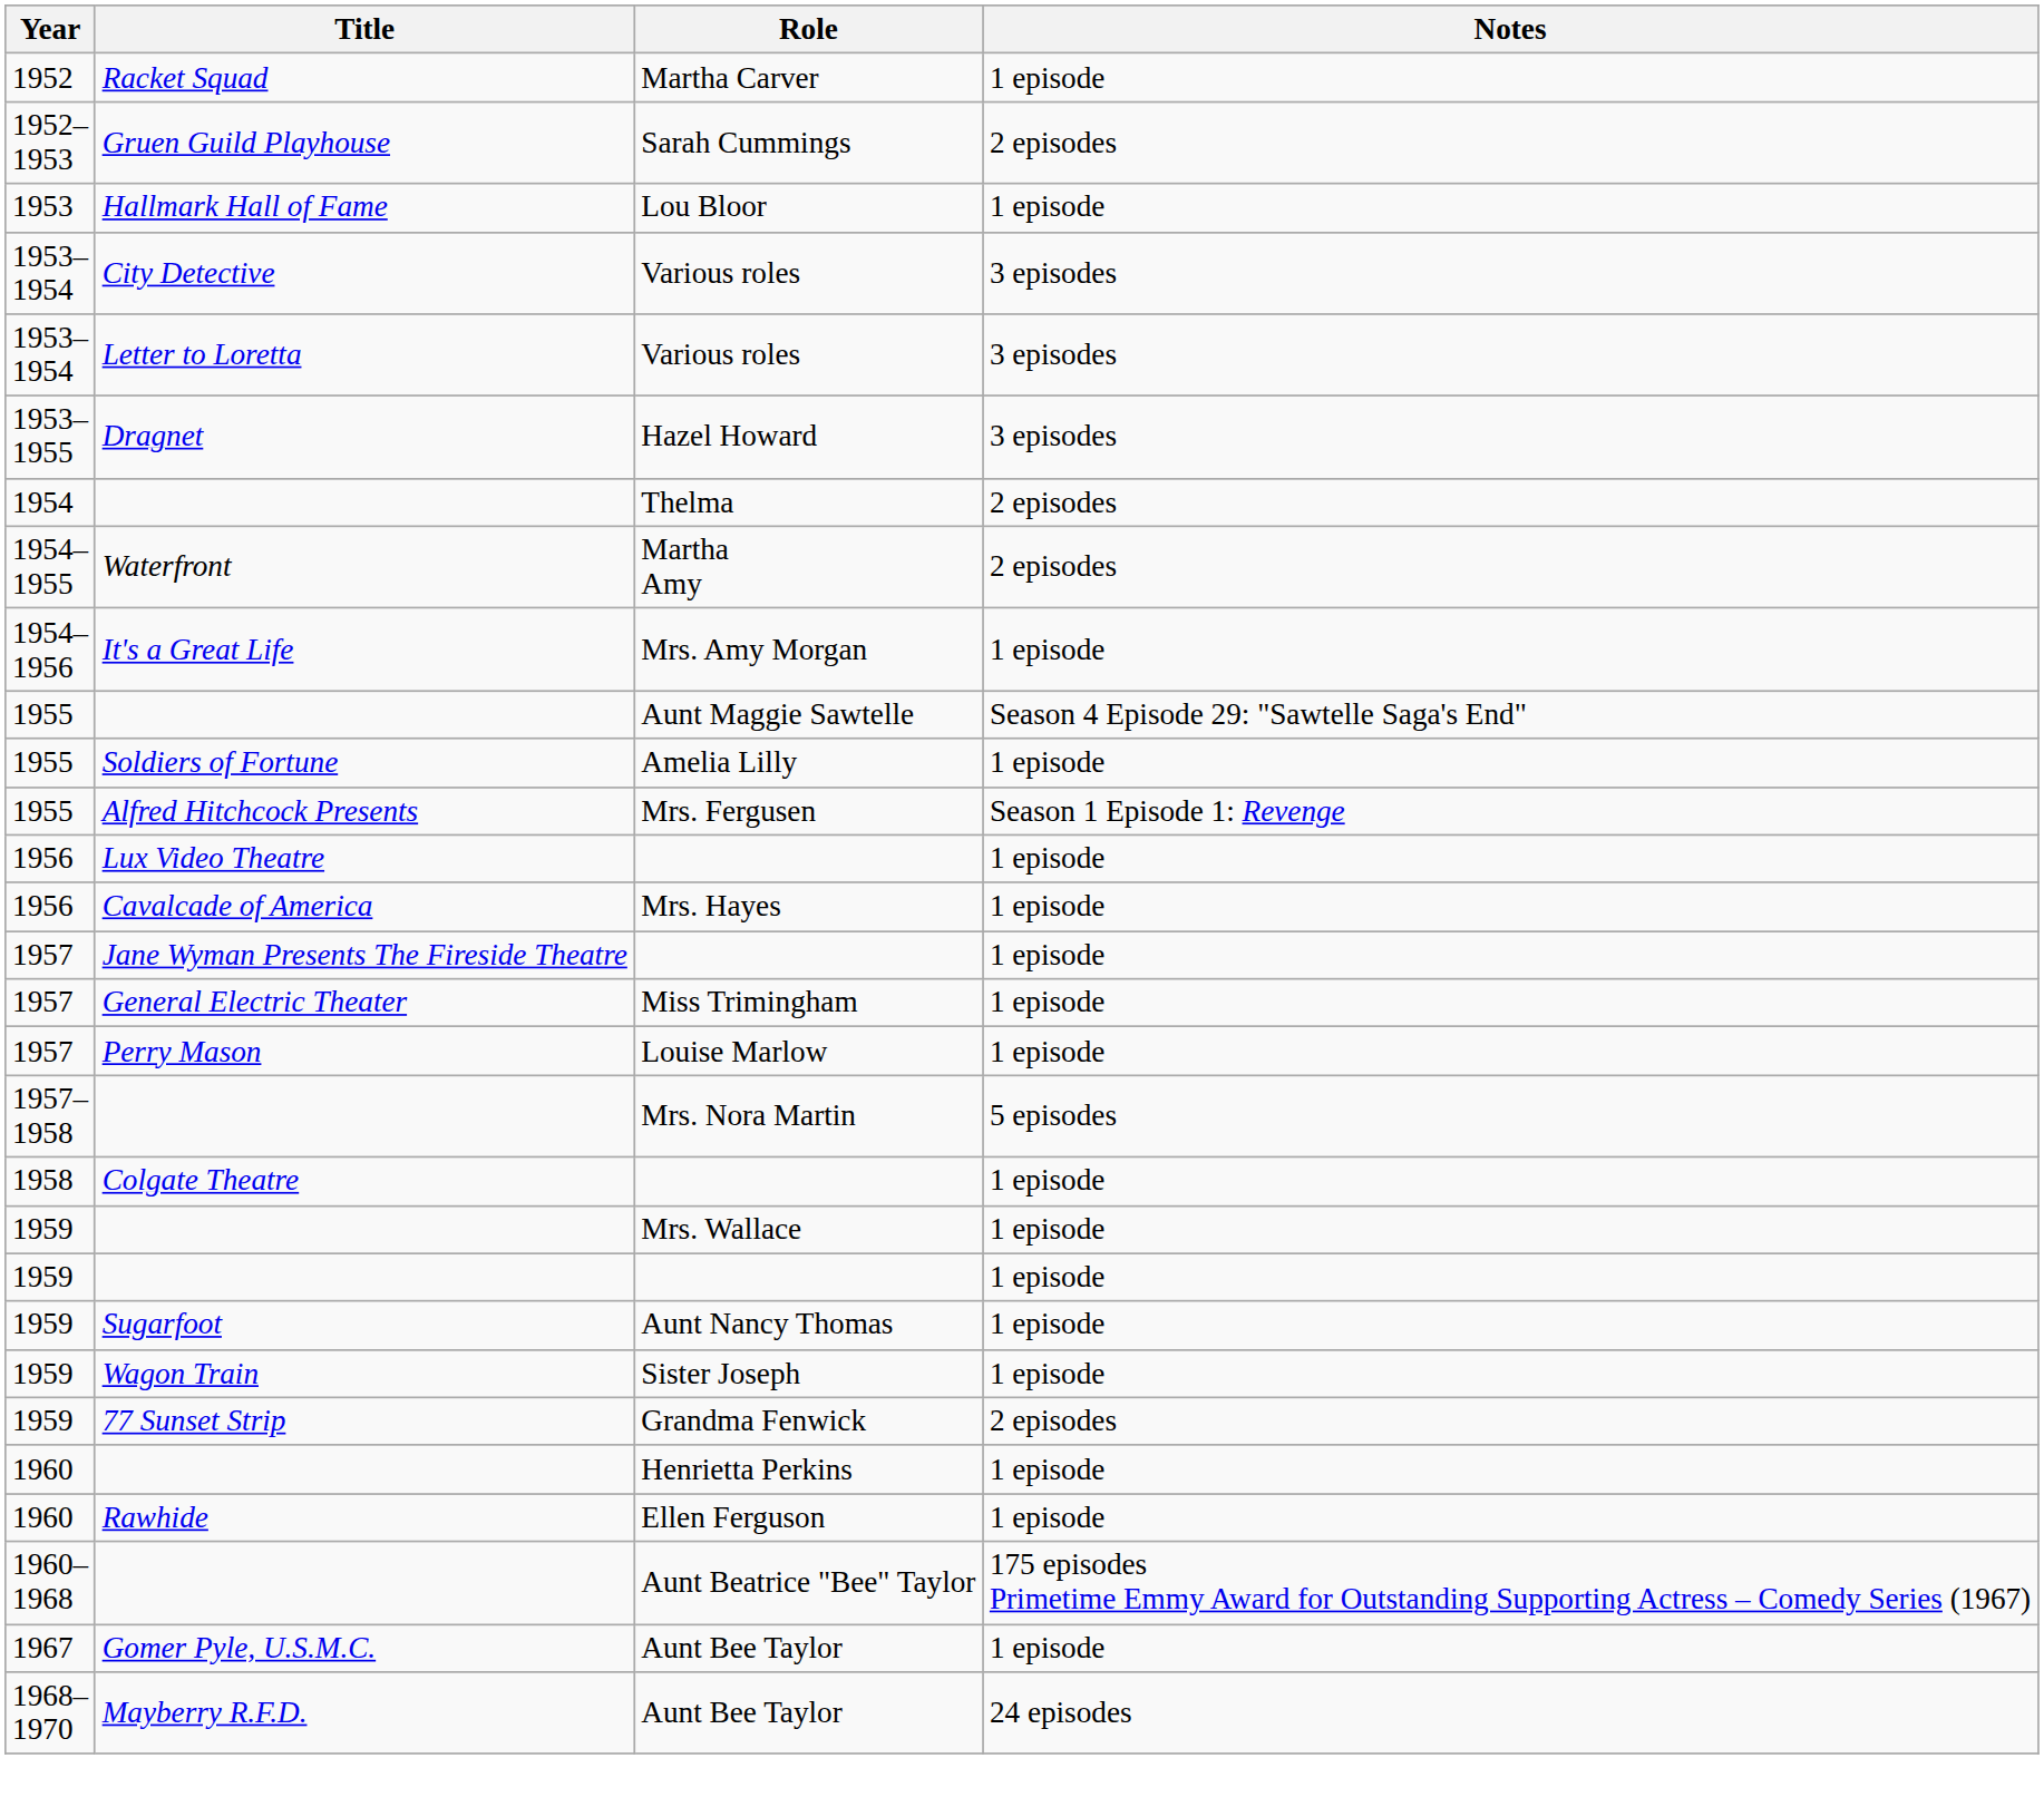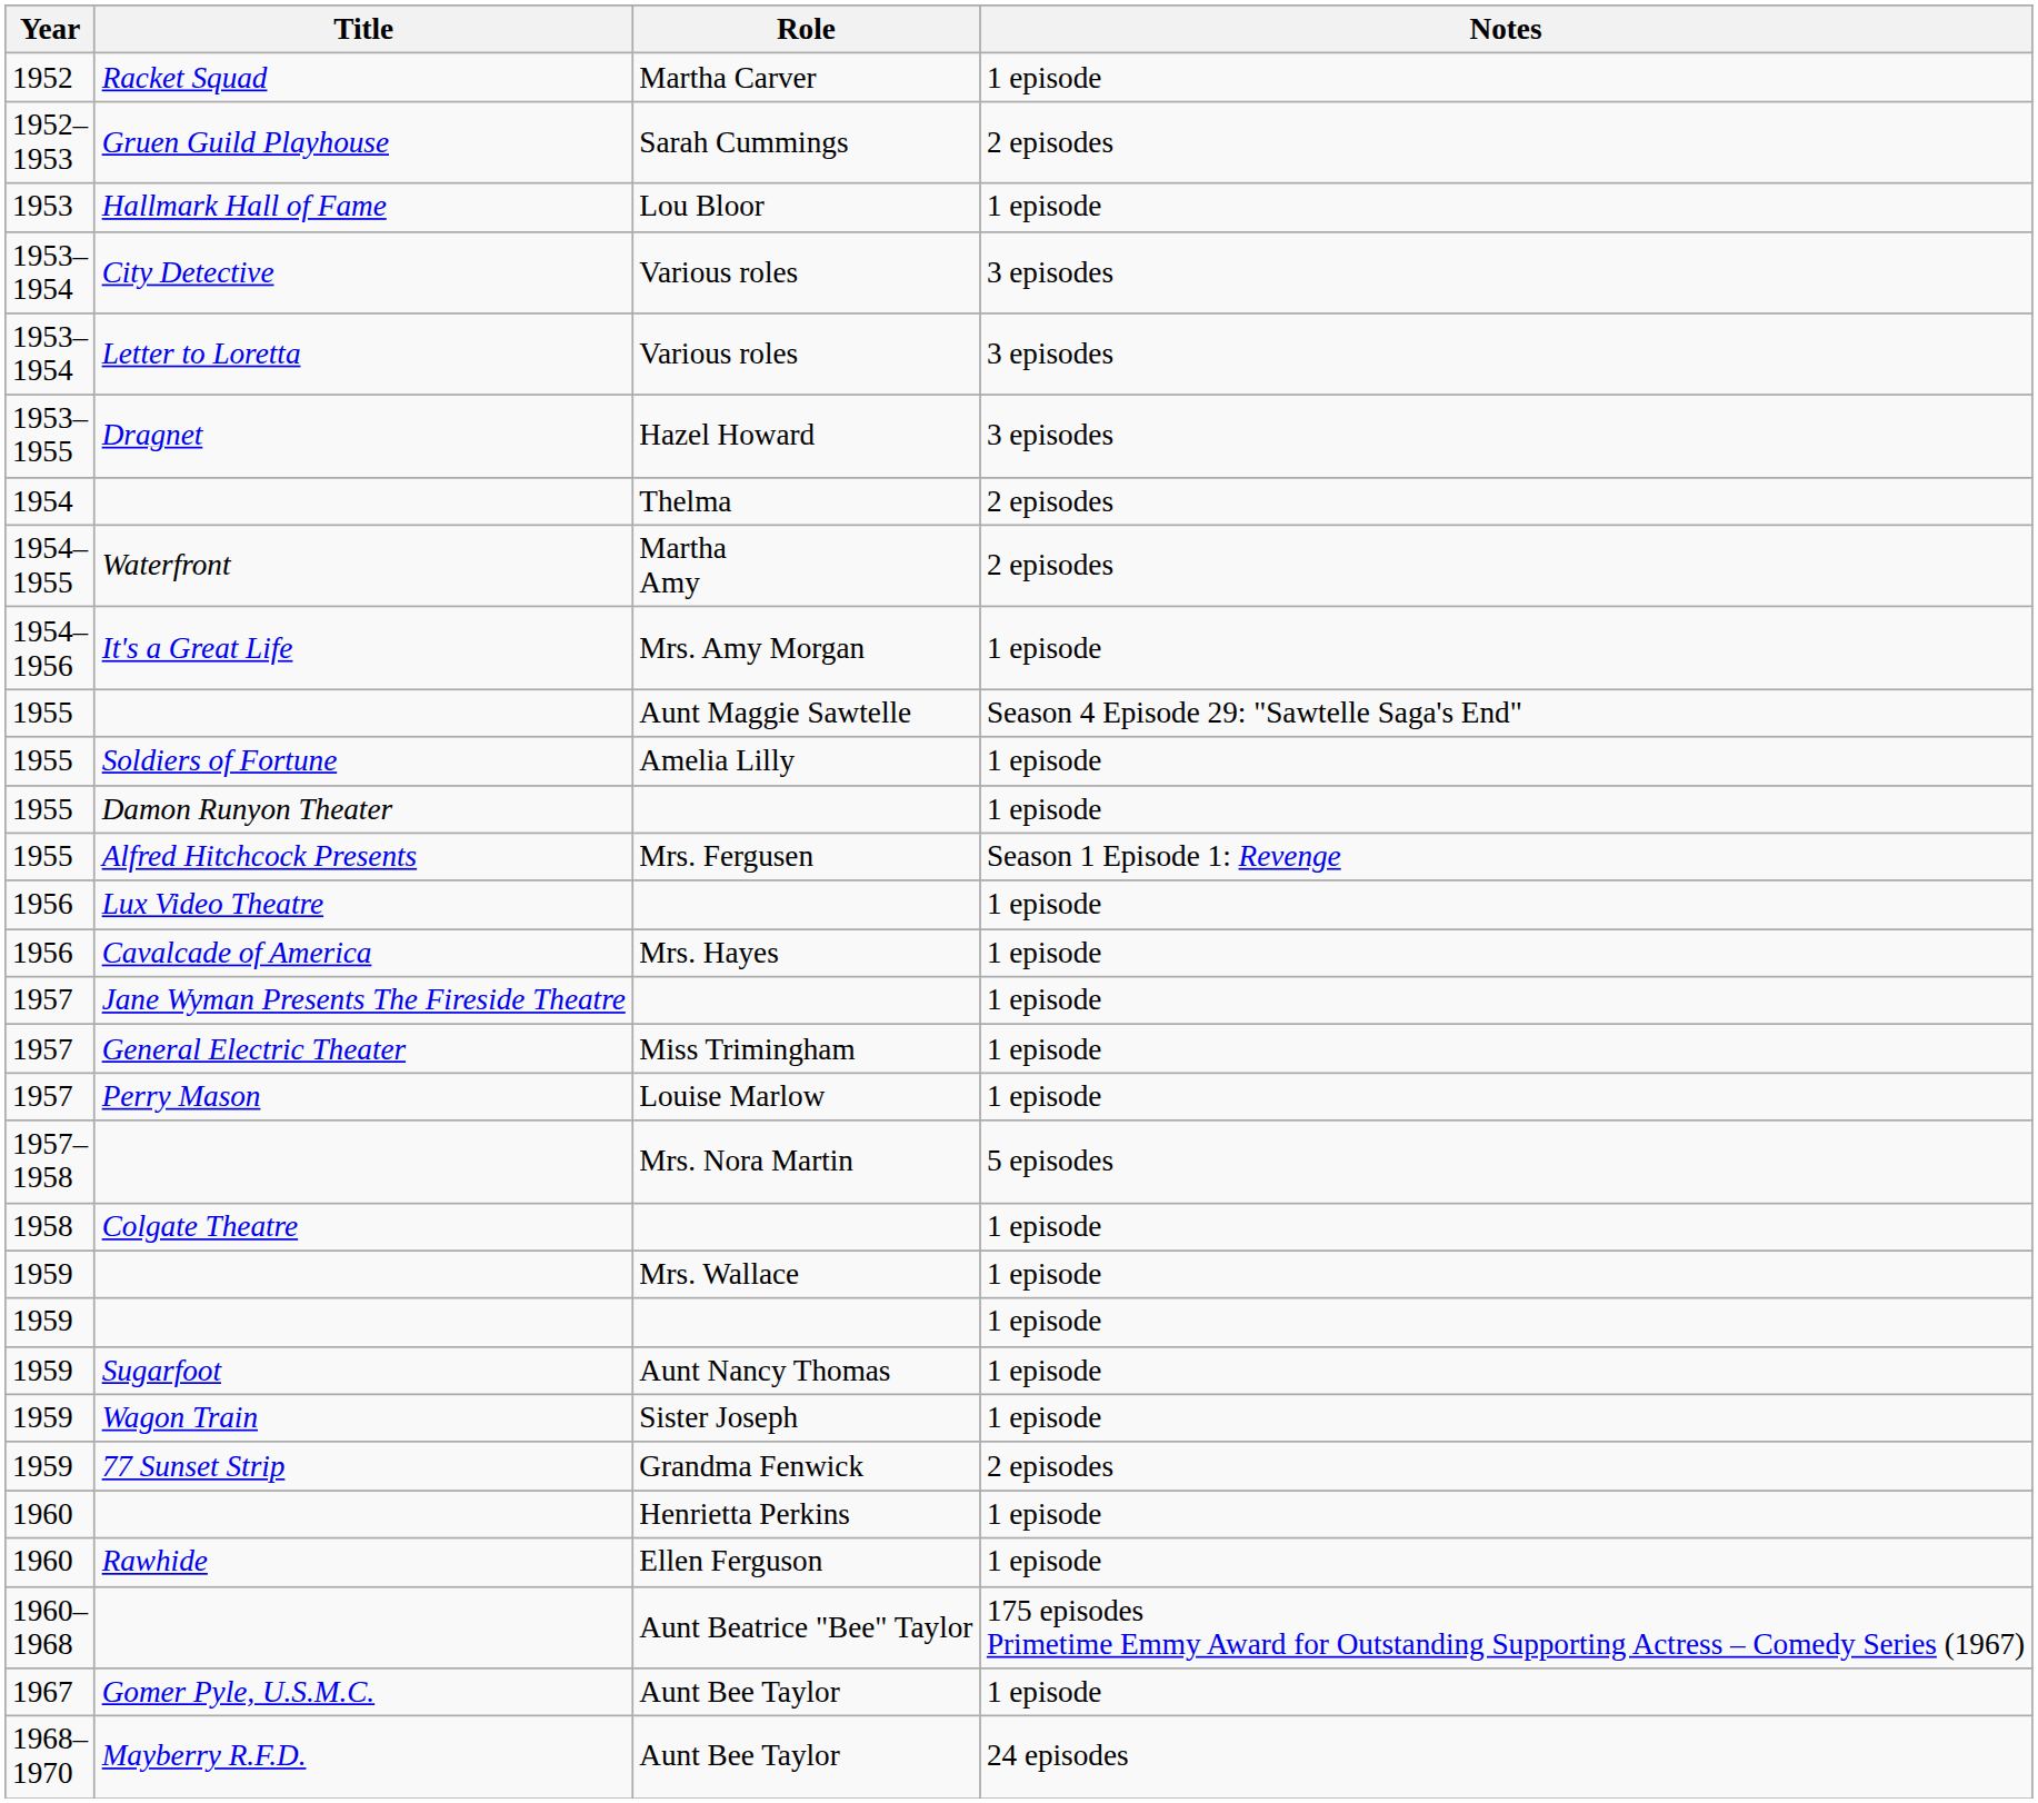 <table class="wikitable sortable">
 <tr>
 <th>Year</th>
 <th>Title</th>
 <th>Role</th>
 <th class="unsortable">Notes</th>
 </tr>
 <tr>
 <td>1952</td>
 <td><em><a href='#'>Racket Squad</a></em></td>
 <td>Martha Carver</td>
 <td>1 episode</td>
 </tr>
 <tr>
 <td>1952–<br>1953</td>
 <td><em><a href='#'>Gruen Guild Playhouse</a></em></td>
 <td>Sarah Cummings</td>
 <td>2 episodes</td>
 </tr>
 <tr>
 <td>1953</td>
 <td><em><a href='#'>Hallmark Hall of Fame</a></em></td>
 <td>Lou Bloor</td>
 <td>1 episode</td>
 </tr>
 <tr>
 <td>1953–<br>1954</td>
 <td><em><a href='#'>City Detective</a></em></td>
 <td>Various roles</td>
 <td>3 episodes</td>
 </tr>
 <tr>
 <td>1953–<br>1954</td>
 <td><em><a href='#'>Letter to Loretta</a></em></td>
 <td>Various roles</td>
 <td>3 episodes</td>
 </tr>
 <tr>
 <td>1953–<br>1955</td>
 <td><em><a href='#'>Dragnet</a></em></td>
 <td>Hazel Howard</td>
 <td>3 episodes</td>
 </tr>
 <tr>
 <td>1954</td>
 <td><em></em></td>
 <td>Thelma</td>
 <td>2 episodes</td>
 </tr>
 <tr>
 <td>1954–<br>1955</td>
 <td><em>Waterfront</em></td>
 <td>Martha<br>Amy</td>
 <td>2 episodes</td>
 </tr>
 <tr>
 <td>1954–<br>1956</td>
 <td><em><a href='#'>It's a Great Life</a></em></td>
 <td>Mrs. Amy Morgan</td>
 <td>1 episode</td>
 </tr>
 <tr>
 <td>1955</td>
 <td><em></em></td>
 <td>Aunt Maggie Sawtelle</td>
 <td>Season 4 Episode 29:  "Sawtelle Saga's End"</td>
 </tr>
 <tr>
 <td>1955</td>
 <td><em><a href='#'>Soldiers of Fortune</a></em></td>
 <td>Amelia Lilly</td>
+<td>1 episode</td>
+</tr>
+<tr>
+<td>1955</td>
+<td><em>Damon Runyon Theater</em></td>
+<td></td>
 <td>1 episode</td>
 </tr>
 <tr>
 <td>1955</td>
 <td><em><a href='#'>Alfred Hitchcock Presents</a></em></td>
 <td>Mrs. Fergusen</td>
 <td>Season 1 Episode 1: <em><a href='#'>Revenge</a></em></td>
 </tr>
 <tr>
 <td>1956</td>
 <td><em><a href='#'>Lux Video Theatre</a></em></td>
 <td></td>
 <td>1 episode</td>
 </tr>
 <tr>
 <td>1956</td>
 <td><em><a href='#'>Cavalcade of America</a></em></td>
 <td>Mrs. Hayes</td>
 <td>1 episode</td>
 </tr>
 <tr>
 <td>1957</td>
 <td><em><a href='#'>Jane Wyman Presents The Fireside Theatre</a></em></td>
 <td></td>
 <td>1 episode</td>
 </tr>
 <tr>
 <td>1957</td>
 <td><em><a href='#'>General Electric Theater</a></em></td>
 <td>Miss Trimingham</td>
 <td>1 episode</td>
 </tr>
 <tr>
 <td>1957</td>
 <td><em><a href='#'>Perry Mason</a></em></td>
 <td>Louise Marlow</td>
 <td>1 episode</td>
 </tr>
 <tr>
 <td>1957–<br>1958</td>
 <td><em></em></td>
 <td>Mrs. Nora Martin</td>
 <td>5 episodes</td>
 </tr>
 <tr>
 <td>1958</td>
 <td><em><a href='#'>Colgate Theatre</a></em></td>
 <td></td>
 <td>1 episode</td>
 </tr>
 <tr>
 <td>1959</td>
 <td><em></em></td>
 <td>Mrs. Wallace</td>
 <td>1 episode</td>
 </tr>
 <tr>
 <td>1959</td>
 <td><em></em></td>
 <td></td>
 <td>1 episode</td>
 </tr>
 <tr>
 <td>1959</td>
 <td><em><a href='#'>Sugarfoot</a></em></td>
 <td>Aunt Nancy Thomas</td>
 <td>1 episode</td>
 </tr>
 <tr>
 <td>1959</td>
 <td><em><a href='#'>Wagon Train</a></em></td>
 <td>Sister Joseph</td>
 <td>1 episode</td>
 </tr>
 <tr>
 <td>1959</td>
 <td><em><a href='#'>77 Sunset Strip</a></em></td>
 <td>Grandma Fenwick</td>
 <td>2 episodes</td>
 </tr>
 <tr>
 <td>1960</td>
 <td><em></em></td>
 <td>Henrietta Perkins</td>
 <td>1 episode</td>
 </tr>
 <tr>
 <td>1960</td>
 <td><em><a href='#'>Rawhide</a></em></td>
 <td>Ellen Ferguson</td>
 <td>1 episode</td>
 </tr>
 <tr>
 <td>1960–<br>1968</td>
 <td><em></em></td>
 <td>Aunt Beatrice "Bee" Taylor</td>
 <td>175 episodes<br><a href='#'>Primetime Emmy Award for Outstanding Supporting Actress – Comedy Series</a> (1967)</td>
 </tr>
 <tr>
 <td>1967</td>
 <td><em><a href='#'>Gomer Pyle, U.S.M.C.</a></em></td>
 <td>Aunt Bee Taylor</td>
 <td>1 episode</td>
 </tr>
 <tr>
 <td>1968–<br>1970</td>
 <td><em><a href='#'>Mayberry R.F.D.</a></em></td>
 <td>Aunt Bee Taylor</td>
 <td>24 episodes</td>
 </tr>
 </table>
